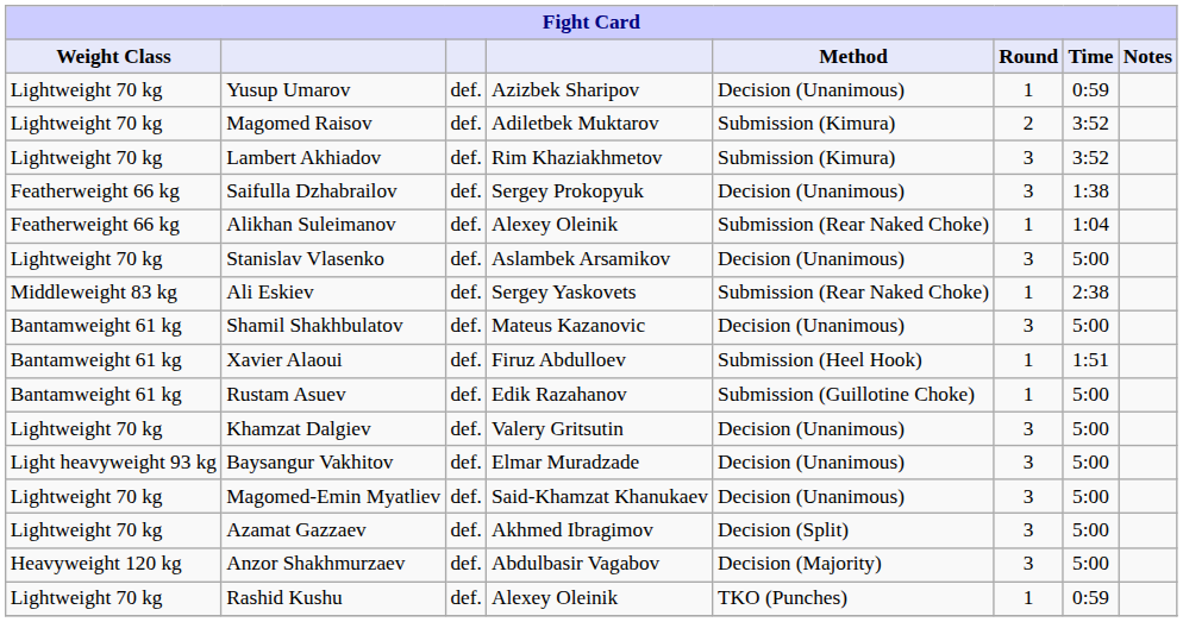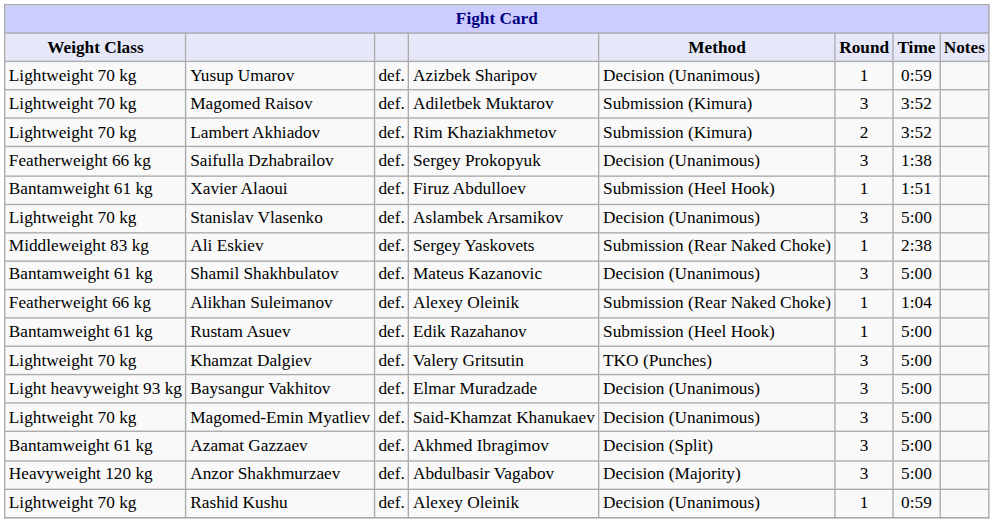 <table class="wikitable" style="font-size: 80%;">
 <tr>
 <th colspan="8" style="background-color: #ccf; color: #000080; text-align: center;"><strong>Fight Card</strong></th>
 </tr>
 <tr>
 <th colspan="1" style="background-color: #E6E8FA; color: #000000; text-align: center;">Weight Class</th>
 <th colspan="1" style="background-color: #E6E8FA; color: #000000; text-align: center;"></th>
 <th colspan="1" style="background-color: #E6E8FA; color: #000000; text-align: center;"></th>
 <th colspan="1" style="background-color: #E6E8FA; color: #000000; text-align: center;"></th>
 <th colspan="1" style="background-color: #E6E8FA; color: #000000; text-align: center;">Method</th>
 <th colspan="1" style="background-color: #E6E8FA; color: #000000; text-align: center;">Round</th>
 <th colspan="1" style="background-color: #E6E8FA; color: #000000; text-align: center;">Time</th>
 <th colspan="1" style="background-color: #E6E8FA; color: #000000; text-align: center;">Notes</th>
 </tr>
 <tr>
 <td>Lightweight 70 kg</td>
 <td> Yusup Umarov</td>
 <td>def.</td>
 <td> Azizbek Sharipov</td>
 <td>Decision (Unanimous)</td>
 <td align=center>1</td>
 <td align=center>0:59</td>
 <td></td>
 </tr>
 <tr>
 <td>Lightweight 70 kg</td>
 <td> Magomed Raisov</td>
 <td>def.</td>
 <td> Adiletbek Muktarov</td>
 <td>Submission (Kimura)</td>
-<td align=center>2</td>
+<td align=center>3</td>
 <td align=center>3:52</td>
 <td></td>
 </tr>
 <tr>
 <td>Lightweight 70 kg</td>
 <td> Lambert Akhiadov</td>
 <td>def.</td>
 <td> Rim Khaziakhmetov</td>
 <td>Submission (Kimura)</td>
-<td align=center>3</td>
+<td align=center>2</td>
 <td align=center>3:52</td>
 <td></td>
 </tr>
 <tr>
 <td>Featherweight 66 kg</td>
 <td> Saifulla Dzhabrailov</td>
 <td>def.</td>
 <td> Sergey Prokopyuk</td>
 <td>Decision (Unanimous)</td>
 <td align=center>3</td>
 <td align=center>1:38</td>
 <td></td>
 </tr>
 <tr>
-<td>Featherweight 66 kg</td>
-<td> Alikhan Suleimanov</td>
+<td>Bantamweight 61 kg</td>
+<td> Xavier Alaoui</td>
 <td>def.</td>
-<td> Alexey Oleinik</td>
-<td>Submission (Rear Naked Choke)</td>
+<td> Firuz Abdulloev</td>
+<td>Submission (Heel Hook)</td>
 <td align=center>1</td>
-<td align=center>1:04</td>
+<td align=center>1:51</td>
 <td></td>
 </tr>
 <tr>
 <td>Lightweight 70 kg</td>
 <td> Stanislav Vlasenko</td>
 <td>def.</td>
 <td> Aslambek Arsamikov</td>
 <td>Decision (Unanimous)</td>
 <td align=center>3</td>
 <td align=center>5:00</td>
 <td></td>
 </tr>
 <tr>
 <td>Middleweight 83 kg</td>
 <td> Ali Eskiev</td>
 <td>def.</td>
 <td> Sergey Yaskovets</td>
 <td>Submission (Rear Naked Choke)</td>
 <td align=center>1</td>
 <td align=center>2:38</td>
 <td></td>
 </tr>
 <tr>
 <td>Bantamweight 61 kg</td>
 <td> Shamil Shakhbulatov</td>
 <td>def.</td>
 <td> Mateus Kazanovic</td>
 <td>Decision (Unanimous)</td>
 <td align=center>3</td>
 <td align=center>5:00</td>
 <td></td>
 </tr>
 <tr>
-<td>Bantamweight 61 kg</td>
-<td> Xavier Alaoui</td>
+<td>Featherweight 66 kg</td>
+<td> Alikhan Suleimanov</td>
 <td>def.</td>
-<td> Firuz Abdulloev</td>
-<td>Submission (Heel Hook)</td>
+<td> Alexey Oleinik</td>
+<td>Submission (Rear Naked Choke)</td>
 <td align=center>1</td>
-<td align=center>1:51</td>
+<td align=center>1:04</td>
 <td></td>
 </tr>
 <tr>
 <td>Bantamweight 61 kg</td>
 <td> Rustam Asuev</td>
 <td>def.</td>
 <td> Edik Razahanov</td>
-<td>Submission (Guillotine Choke)</td>
+<td>Submission (Heel Hook)</td>
 <td align=center>1</td>
 <td align=center>5:00</td>
 <td></td>
 </tr>
 <tr>
 <td>Lightweight 70 kg</td>
 <td> Khamzat Dalgiev</td>
 <td>def.</td>
 <td> Valery Gritsutin</td>
-<td>Decision (Unanimous)</td>
+<td>TKO (Punches)</td>
 <td align=center>3</td>
 <td align=center>5:00</td>
 <td></td>
 </tr>
 <tr>
 <td>Light heavyweight 93 kg</td>
 <td> Baysangur Vakhitov</td>
 <td>def.</td>
 <td> Elmar Muradzade</td>
 <td>Decision (Unanimous)</td>
 <td align=center>3</td>
 <td align=center>5:00</td>
 <td></td>
 </tr>
 <tr>
 <td>Lightweight 70 kg</td>
 <td> Magomed-Emin Myatliev</td>
 <td>def.</td>
 <td> Said-Khamzat Khanukaev</td>
 <td>Decision (Unanimous)</td>
 <td align=center>3</td>
 <td align=center>5:00</td>
 <td></td>
 </tr>
 <tr>
-<td>Lightweight 70 kg</td>
+<td>Bantamweight 61 kg</td>
 <td> Azamat Gazzaev</td>
 <td>def.</td>
 <td> Akhmed Ibragimov</td>
 <td>Decision (Split)</td>
 <td align=center>3</td>
 <td align=center>5:00</td>
 <td></td>
 </tr>
 <tr>
 <td>Heavyweight 120 kg</td>
 <td> Anzor Shakhmurzaev</td>
 <td>def.</td>
 <td> Abdulbasir Vagabov</td>
 <td>Decision (Majority)</td>
 <td align=center>3</td>
 <td align=center>5:00</td>
 <td></td>
 </tr>
 <tr>
 <td>Lightweight 70 kg</td>
 <td> Rashid Kushu</td>
 <td>def.</td>
 <td> Alexey Oleinik</td>
-<td>TKO (Punches)</td>
+<td>Decision (Unanimous)</td>
 <td align=center>1</td>
 <td align=center>0:59</td>
 <td></td>
 </tr>
 <tr>
 </tr>
 </table>
